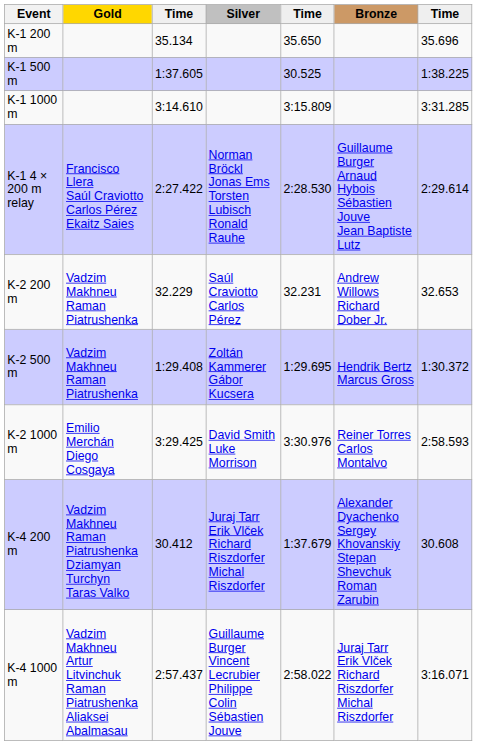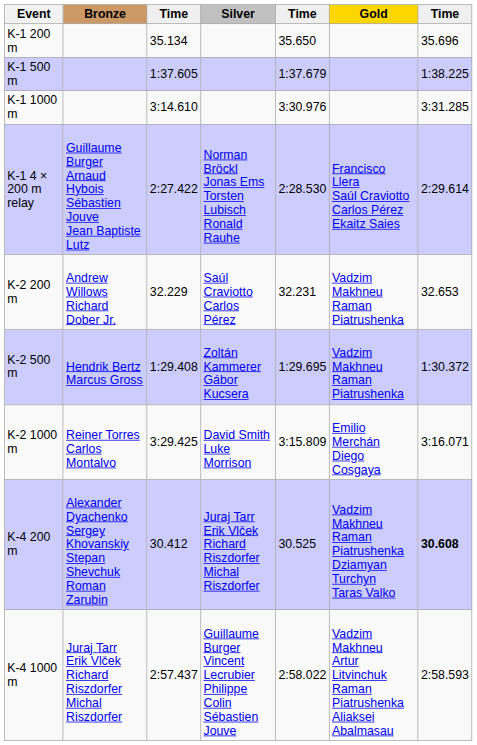 <table class="wikitable">
 <tr>
 <th>Event</th>
-<td align=center bgcolor="gold"><strong>Gold</strong></td>
+<td align=center bgcolor="CC9966"><strong>Bronze</strong></td>
 <td align=center bgcolor="EFEFEF"><strong>Time</strong></td>
 <td align=center bgcolor="silver"><strong>Silver</strong></td>
 <td align=center bgcolor="EFEFEF"><strong>Time</strong></td>
-<td align=center bgcolor="CC9966"><strong>Bronze</strong></td>
+<td align=center bgcolor="gold"><strong>Gold</strong></td>
 <td align=center bgcolor="EFEFEF"><strong>Time</strong></td>
 </tr>
 <tr>
 <td>K-1 200 m</td>
 <td></td>
 <td>35.134</td>
 <td></td>
 <td>35.650</td>
 <td></td>
 <td>35.696</td>
 </tr>
 <tr bgcolor=ccccff>
 <td>K-1 500 m</td>
 <td></td>
 <td>1:37.605</td>
 <td></td>
-<td>30.525</td>
+<td>1:37.679</td>
 <td></td>
 <td>1:38.225</td>
 </tr>
 <tr>
 <td>K-1 1000 m</td>
 <td></td>
 <td>3:14.610</td>
 <td></td>
-<td>3:15.809</td>
+<td>3:30.976</td>
 <td></td>
 <td>3:31.285</td>
 </tr>
 <tr bgcolor=ccccff>
 <td>K-1 4 × 200 m relay</td>
-<td><br><a href='#'>Francisco Llera</a><br><a href='#'>Saúl Craviotto</a><br><a href='#'>Carlos Pérez</a><br><a href='#'>Ekaitz Saies</a></td>
+<td><br><a href='#'>Guillaume Burger</a><br><a href='#'>Arnaud Hybois</a><br><a href='#'>Sébastien Jouve</a><br><a href='#'>Jean Baptiste Lutz</a></td>
 <td>2:27.422</td>
 <td><br><a href='#'>Norman Bröckl</a><br><a href='#'>Jonas Ems</a><br><a href='#'>Torsten Lubisch</a><br><a href='#'>Ronald Rauhe</a></td>
 <td>2:28.530</td>
-<td><br><a href='#'>Guillaume Burger</a><br><a href='#'>Arnaud Hybois</a><br><a href='#'>Sébastien Jouve</a><br><a href='#'>Jean Baptiste Lutz</a></td>
+<td><br><a href='#'>Francisco Llera</a><br><a href='#'>Saúl Craviotto</a><br><a href='#'>Carlos Pérez</a><br><a href='#'>Ekaitz Saies</a></td>
 <td>2:29.614</td>
 </tr>
 <tr>
 <td>K-2 200 m</td>
-<td><br><a href='#'>Vadzim Makhneu</a><br><a href='#'>Raman Piatrushenka</a></td>
+<td><br><a href='#'>Andrew Willows</a><br><a href='#'>Richard Dober Jr.</a></td>
 <td>32.229</td>
 <td><br><a href='#'>Saúl Craviotto</a><br><a href='#'>Carlos Pérez</a></td>
 <td>32.231</td>
-<td><br><a href='#'>Andrew Willows</a><br><a href='#'>Richard Dober Jr.</a></td>
+<td><br><a href='#'>Vadzim Makhneu</a><br><a href='#'>Raman Piatrushenka</a></td>
 <td>32.653</td>
 </tr>
 <tr bgcolor=ccccff>
 <td>K-2 500 m</td>
-<td><br><a href='#'>Vadzim Makhneu</a><br><a href='#'>Raman Piatrushenka</a></td>
+<td><br><a href='#'>Hendrik Bertz</a><br><a href='#'>Marcus Gross</a></td>
 <td>1:29.408</td>
 <td><br><a href='#'>Zoltán Kammerer</a><br><a href='#'>Gábor Kucsera</a></td>
 <td>1:29.695</td>
-<td><br><a href='#'>Hendrik Bertz</a><br><a href='#'>Marcus Gross</a></td>
+<td><br><a href='#'>Vadzim Makhneu</a><br><a href='#'>Raman Piatrushenka</a></td>
 <td>1:30.372</td>
 </tr>
 <tr>
 <td>K-2 1000 m</td>
-<td><br><a href='#'>Emilio Merchán</a><br><a href='#'>Diego Cosgaya</a></td>
+<td><br><a href='#'>Reiner Torres</a><br><a href='#'>Carlos Montalvo</a></td>
 <td>3:29.425</td>
 <td><br><a href='#'>David Smith</a><br><a href='#'>Luke Morrison</a></td>
-<td>3:30.976</td>
-<td><br><a href='#'>Reiner Torres</a><br><a href='#'>Carlos Montalvo</a></td>
-<td>2:58.593</td>
+<td>3:15.809</td>
+<td><br><a href='#'>Emilio Merchán</a><br><a href='#'>Diego Cosgaya</a></td>
+<td>3:16.071</td>
 </tr>
 <tr bgcolor=ccccff>
 <td>K-4 200 m</td>
-<td><br><a href='#'>Vadzim Makhneu</a><br><a href='#'>Raman Piatrushenka</a><br><a href='#'>Dziamyan Turchyn</a><br><a href='#'>Taras Valko</a></td>
+<td><br><a href='#'>Alexander Dyachenko</a><br><a href='#'>Sergey Khovanskiy</a><br><a href='#'>Stepan Shevchuk</a><br><a href='#'>Roman Zarubin</a></td>
 <td>30.412</td>
 <td><br><a href='#'>Juraj Tarr</a><br><a href='#'>Erik Vlček</a><br><a href='#'>Richard Riszdorfer</a><br><a href='#'>Michal Riszdorfer</a></td>
-<td>1:37.679</td>
-<td><br><a href='#'>Alexander Dyachenko</a><br><a href='#'>Sergey Khovanskiy</a><br><a href='#'>Stepan Shevchuk</a><br><a href='#'>Roman Zarubin</a></td>
-<td>30.608</td>
+<td>30.525</td>
+<td><br><a href='#'>Vadzim Makhneu</a><br><a href='#'>Raman Piatrushenka</a><br><a href='#'>Dziamyan Turchyn</a><br><a href='#'>Taras Valko</a></td>
+<td><strong>30.608</strong></td>
 </tr>
 <tr>
 <td>K-4 1000 m</td>
-<td><br><a href='#'>Vadzim Makhneu</a><br><a href='#'>Artur Litvinchuk</a><br><a href='#'>Raman Piatrushenka</a><br><a href='#'>Aliaksei Abalmasau</a></td>
+<td><br><a href='#'>Juraj Tarr</a><br><a href='#'>Erik Vlček</a><br><a href='#'>Richard Riszdorfer</a><br><a href='#'>Michal Riszdorfer</a></td>
 <td>2:57.437</td>
 <td><br><a href='#'>Guillaume Burger</a><br><a href='#'>Vincent Lecrubier</a><br><a href='#'>Philippe Colin</a><br><a href='#'>Sébastien Jouve</a></td>
 <td>2:58.022</td>
-<td><br><a href='#'>Juraj Tarr</a><br><a href='#'>Erik Vlček</a><br><a href='#'>Richard Riszdorfer</a><br><a href='#'>Michal Riszdorfer</a></td>
-<td>3:16.071</td>
+<td><br><a href='#'>Vadzim Makhneu</a><br><a href='#'>Artur Litvinchuk</a><br><a href='#'>Raman Piatrushenka</a><br><a href='#'>Aliaksei Abalmasau</a></td>
+<td>2:58.593</td>
 </tr>
 </table>
